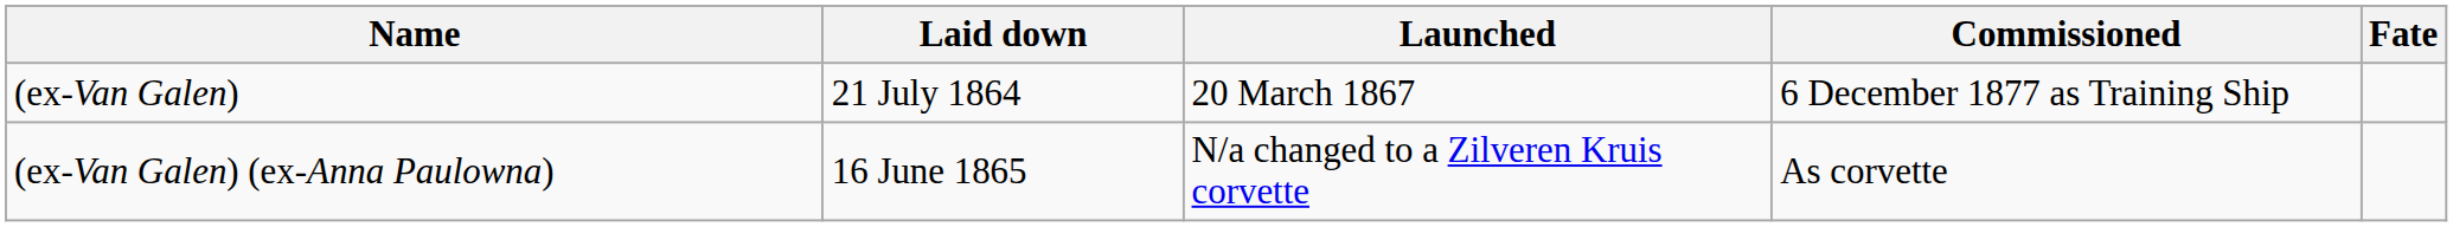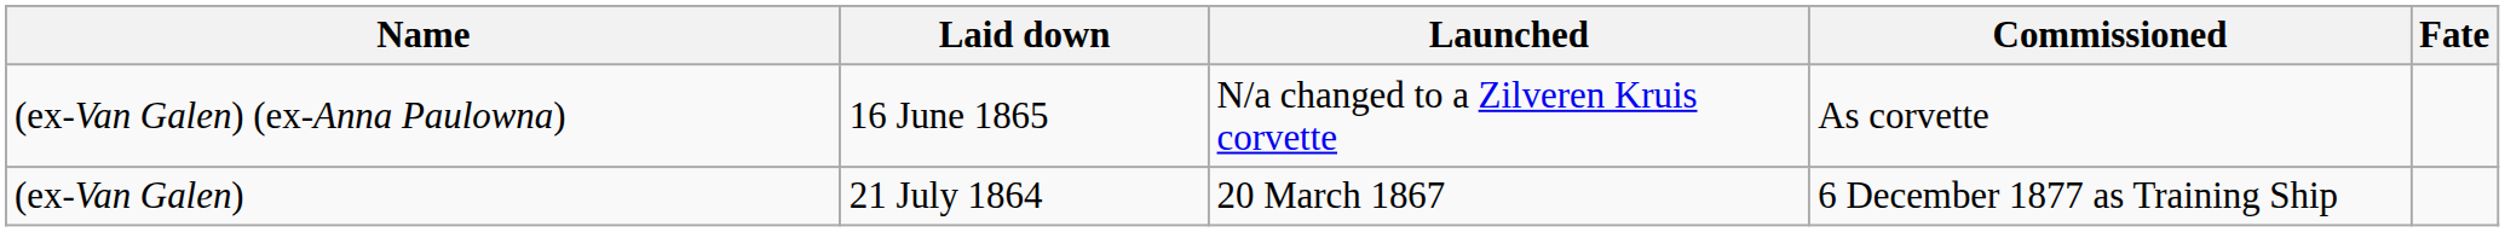 <table class="wikitable">
 <tr>
 <th width="350">Name</th>
 <th width="150">Laid down</th>
 <th width="250">Launched</th>
 <th width="250">Commissioned</th>
 <th>Fate</th>
 </tr>
 <tr>
+<td> (ex-<em>Van Galen</em>) (ex-<em>Anna Paulowna</em>)</td>
+<td>16 June 1865</td>
+<td>N/a changed to a <a href='#'>Zilveren Kruis corvette</a></td>
+<td>As corvette</td>
+<td></td>
+</tr>
+<tr>
 <td> (ex-<em>Van Galen</em>)</td>
 <td>21 July 1864</td>
 <td>20 March 1867</td>
 <td>6 December 1877 as Training Ship</td>
 <td></td>
 </tr>
-<tr>
-<td> (ex-<em>Van Galen</em>) (ex-<em>Anna Paulowna</em>)</td>
-<td>16 June 1865</td>
-<td>N/a changed to a <a href='#'>Zilveren Kruis corvette</a></td>
-<td>As corvette</td>
-<td></td>
-</tr>
 </table>
